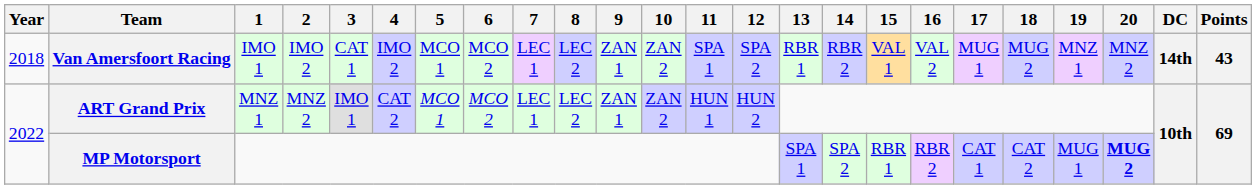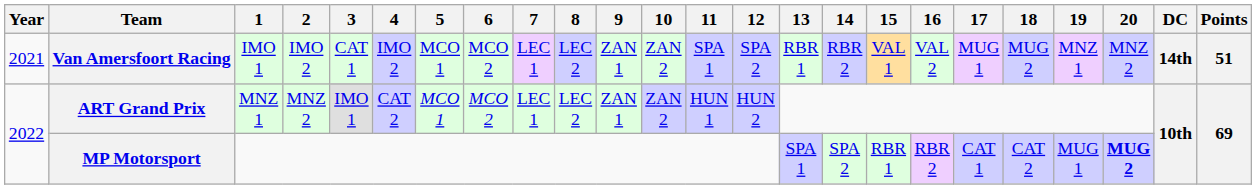 <table class="wikitable" style="text-align:center; font-size:85%;">
 <tr>
 <th>Year</th>
 <th>Team</th>
 <th>1</th>
 <th>2</th>
 <th>3</th>
 <th>4</th>
 <th>5</th>
 <th>6</th>
 <th>7</th>
 <th>8</th>
 <th>9</th>
 <th>10</th>
 <th>11</th>
 <th>12</th>
 <th>13</th>
 <th>14</th>
 <th>15</th>
 <th>16</th>
 <th>17</th>
 <th>18</th>
 <th>19</th>
 <th>20</th>
 <th>DC</th>
 <th>Points</th>
 </tr>
 <tr>
-<td><a href='#'>2018</a></td>
+<td><a href='#'>2021</a></td>
 <th nowrap><a href='#'>Van Amersfoort Racing</a></th>
 <td style="background:#DFFFDF;"><a href='#'>IMO<br>1</a><br></td>
 <td style="background:#DFFFDF;"><a href='#'>IMO<br>2</a><br></td>
 <td style="background:#DFFFDF;"><a href='#'>CAT<br>1</a><br></td>
 <td style="background:#CFCFFF;"><a href='#'>IMO<br>2</a><br></td>
 <td style="background:#DFFFDF;"><a href='#'>MCO<br>1</a><br></td>
 <td style="background:#DFFFDF;"><a href='#'>MCO<br>2</a><br></td>
 <td style="background:#EFCFFF;"><a href='#'>LEC<br>1</a><br></td>
 <td style="background:#CFCFFF;"><a href='#'>LEC<br>2</a><br></td>
 <td style="background:#DFFFDF;"><a href='#'>ZAN<br>1</a><br></td>
 <td style="background:#DFFFDF;"><a href='#'>ZAN<br>2</a><br></td>
 <td style="background:#CFCFFF;"><a href='#'>SPA<br>1</a><br></td>
 <td style="background:#CFCFFF;"><a href='#'>SPA<br>2</a><br></td>
 <td style="background:#DFFFDF;"><a href='#'>RBR<br>1</a><br></td>
 <td style="background:#CFCFFF;"><a href='#'>RBR<br>2</a><br></td>
 <td style="background:#FFDF9F;"><a href='#'>VAL<br>1</a><br></td>
 <td style="background:#DFFFDF;"><a href='#'>VAL<br>2</a><br></td>
 <td style="background:#EFCFFF;"><a href='#'>MUG<br>1</a><br></td>
 <td style="background:#CFCFFF;"><a href='#'>MUG<br>2</a><br></td>
 <td style="background:#EFCFFF;"><a href='#'>MNZ<br>1</a><br></td>
 <td style="background:#CFCFFF;"><a href='#'>MNZ<br>2</a><br></td>
 <th>14th</th>
-<th>43</th>
+<th>51</th>
 </tr>
 <tr>
 <td rowspan="2"><a href='#'>2022</a></td>
 <th nowrap><a href='#'>ART Grand Prix</a></th>
 <td style="background:#DFFFDF;"><a href='#'>MNZ<br>1</a><br></td>
 <td style="background:#DFFFDF;"><a href='#'>MNZ<br>2</a><br></td>
 <td style="background:#DFDFDF;"><a href='#'>IMO<br>1</a><br></td>
 <td style="background:#CFCFFF;"><a href='#'>CAT<br>2</a><br></td>
 <td style="background:#DFFFDF;"><em><a href='#'>MCO<br>1</a></em><br></td>
 <td style="background:#DFFFDF;"><em><a href='#'>MCO<br>2</a></em><br></td>
 <td style="background:#DFFFDF;"><a href='#'>LEC<br>1</a><br></td>
 <td style="background:#DFFFDF;"><a href='#'>LEC<br>2</a><br></td>
 <td style="background:#DFFFDF;"><a href='#'>ZAN<br>1</a><br></td>
 <td style="background:#CFCFFF;"><a href='#'>ZAN<br>2</a><br></td>
 <td style="background:#CFCFFF;"><a href='#'>HUN<br>1</a><br></td>
 <td style="background:#CFCFFF;"><a href='#'>HUN<br>2</a><br></td>
 <td colspan="8"></td>
 <th rowspan="2">10th</th>
 <th rowspan="2">69</th>
 </tr>
 <tr>
 <th nowrap><a href='#'>MP Motorsport</a></th>
 <td colspan=12></td>
 <td style="background:#CFCFFF;"><a href='#'>SPA<br>1</a><br></td>
 <td style="background:#DFFFDF;"><a href='#'>SPA<br>2</a><br></td>
 <td style="background:#DFFFDF;"><a href='#'>RBR<br>1</a><br></td>
 <td style="background:#EFCFFF;"><a href='#'>RBR<br>2</a><br></td>
 <td style="background:#CFCFFF;"><a href='#'>CAT<br>1</a><br></td>
 <td style="background:#CFCFFF;"><a href='#'>CAT<br>2</a><br></td>
 <td style="background:#CFCFFF;"><a href='#'>MUG<br>1</a><br></td>
 <td style="background:#CFCFFF;"><strong><a href='#'>MUG<br>2</a><br></strong></td>
 </tr>
 </table>
